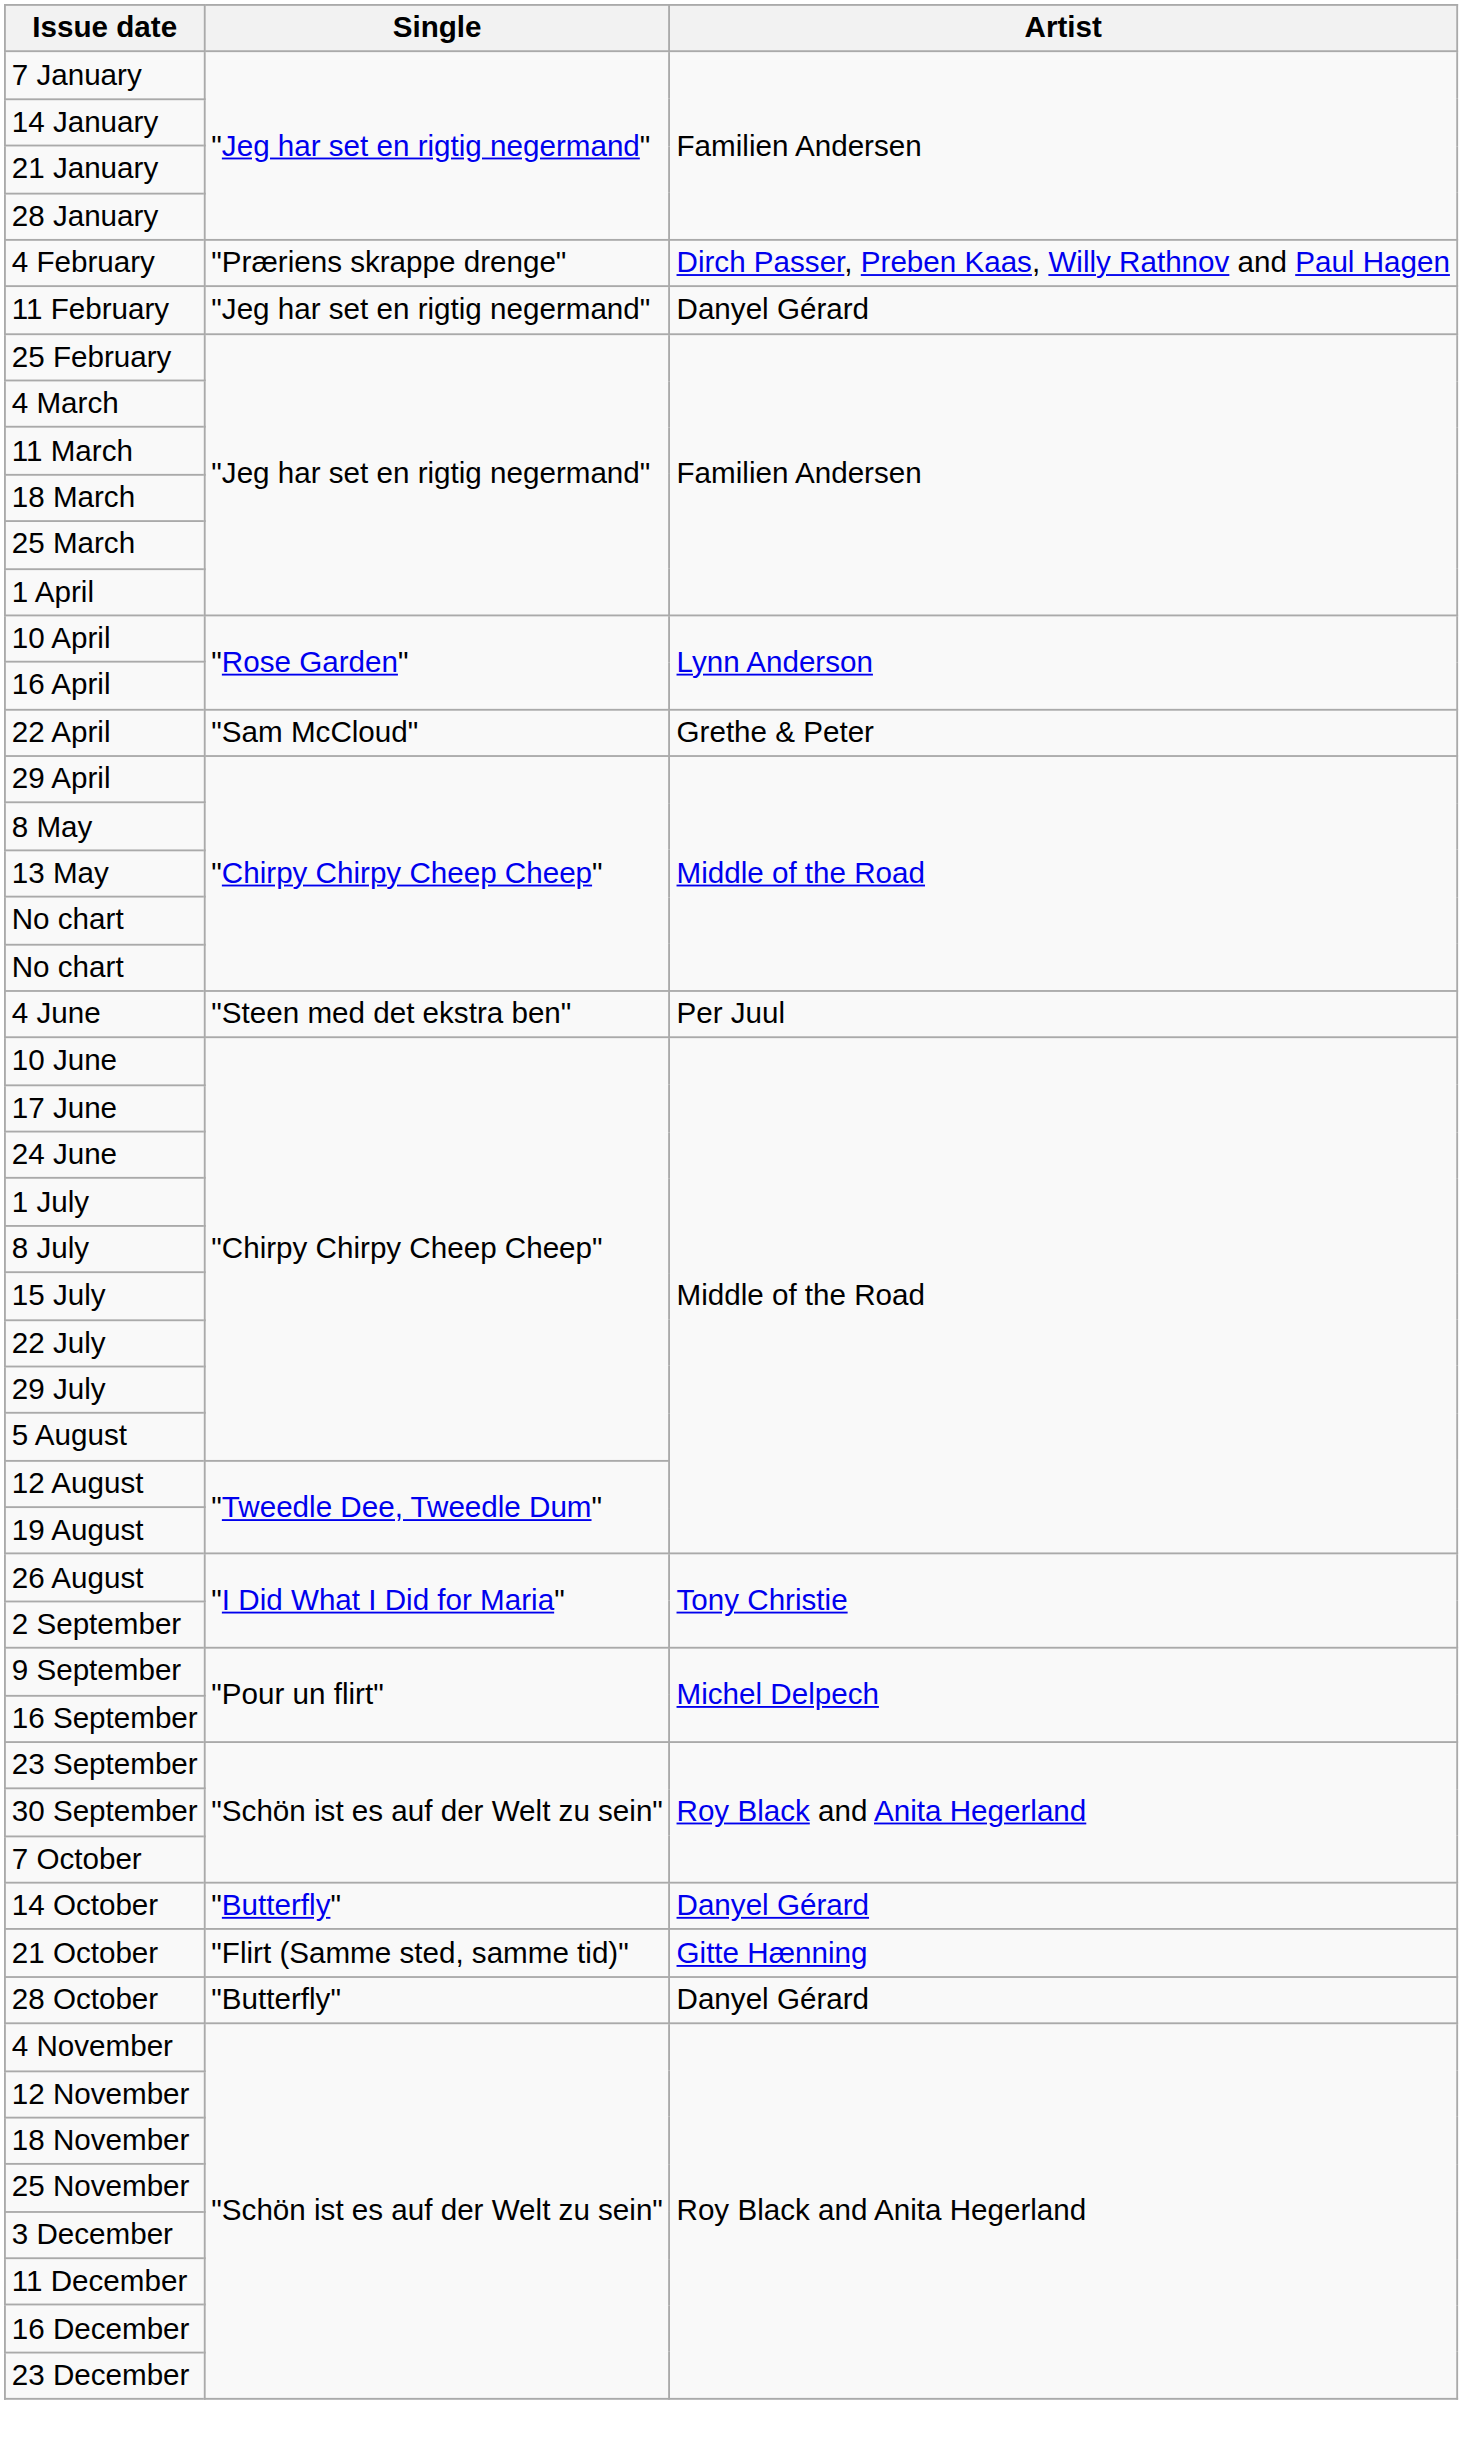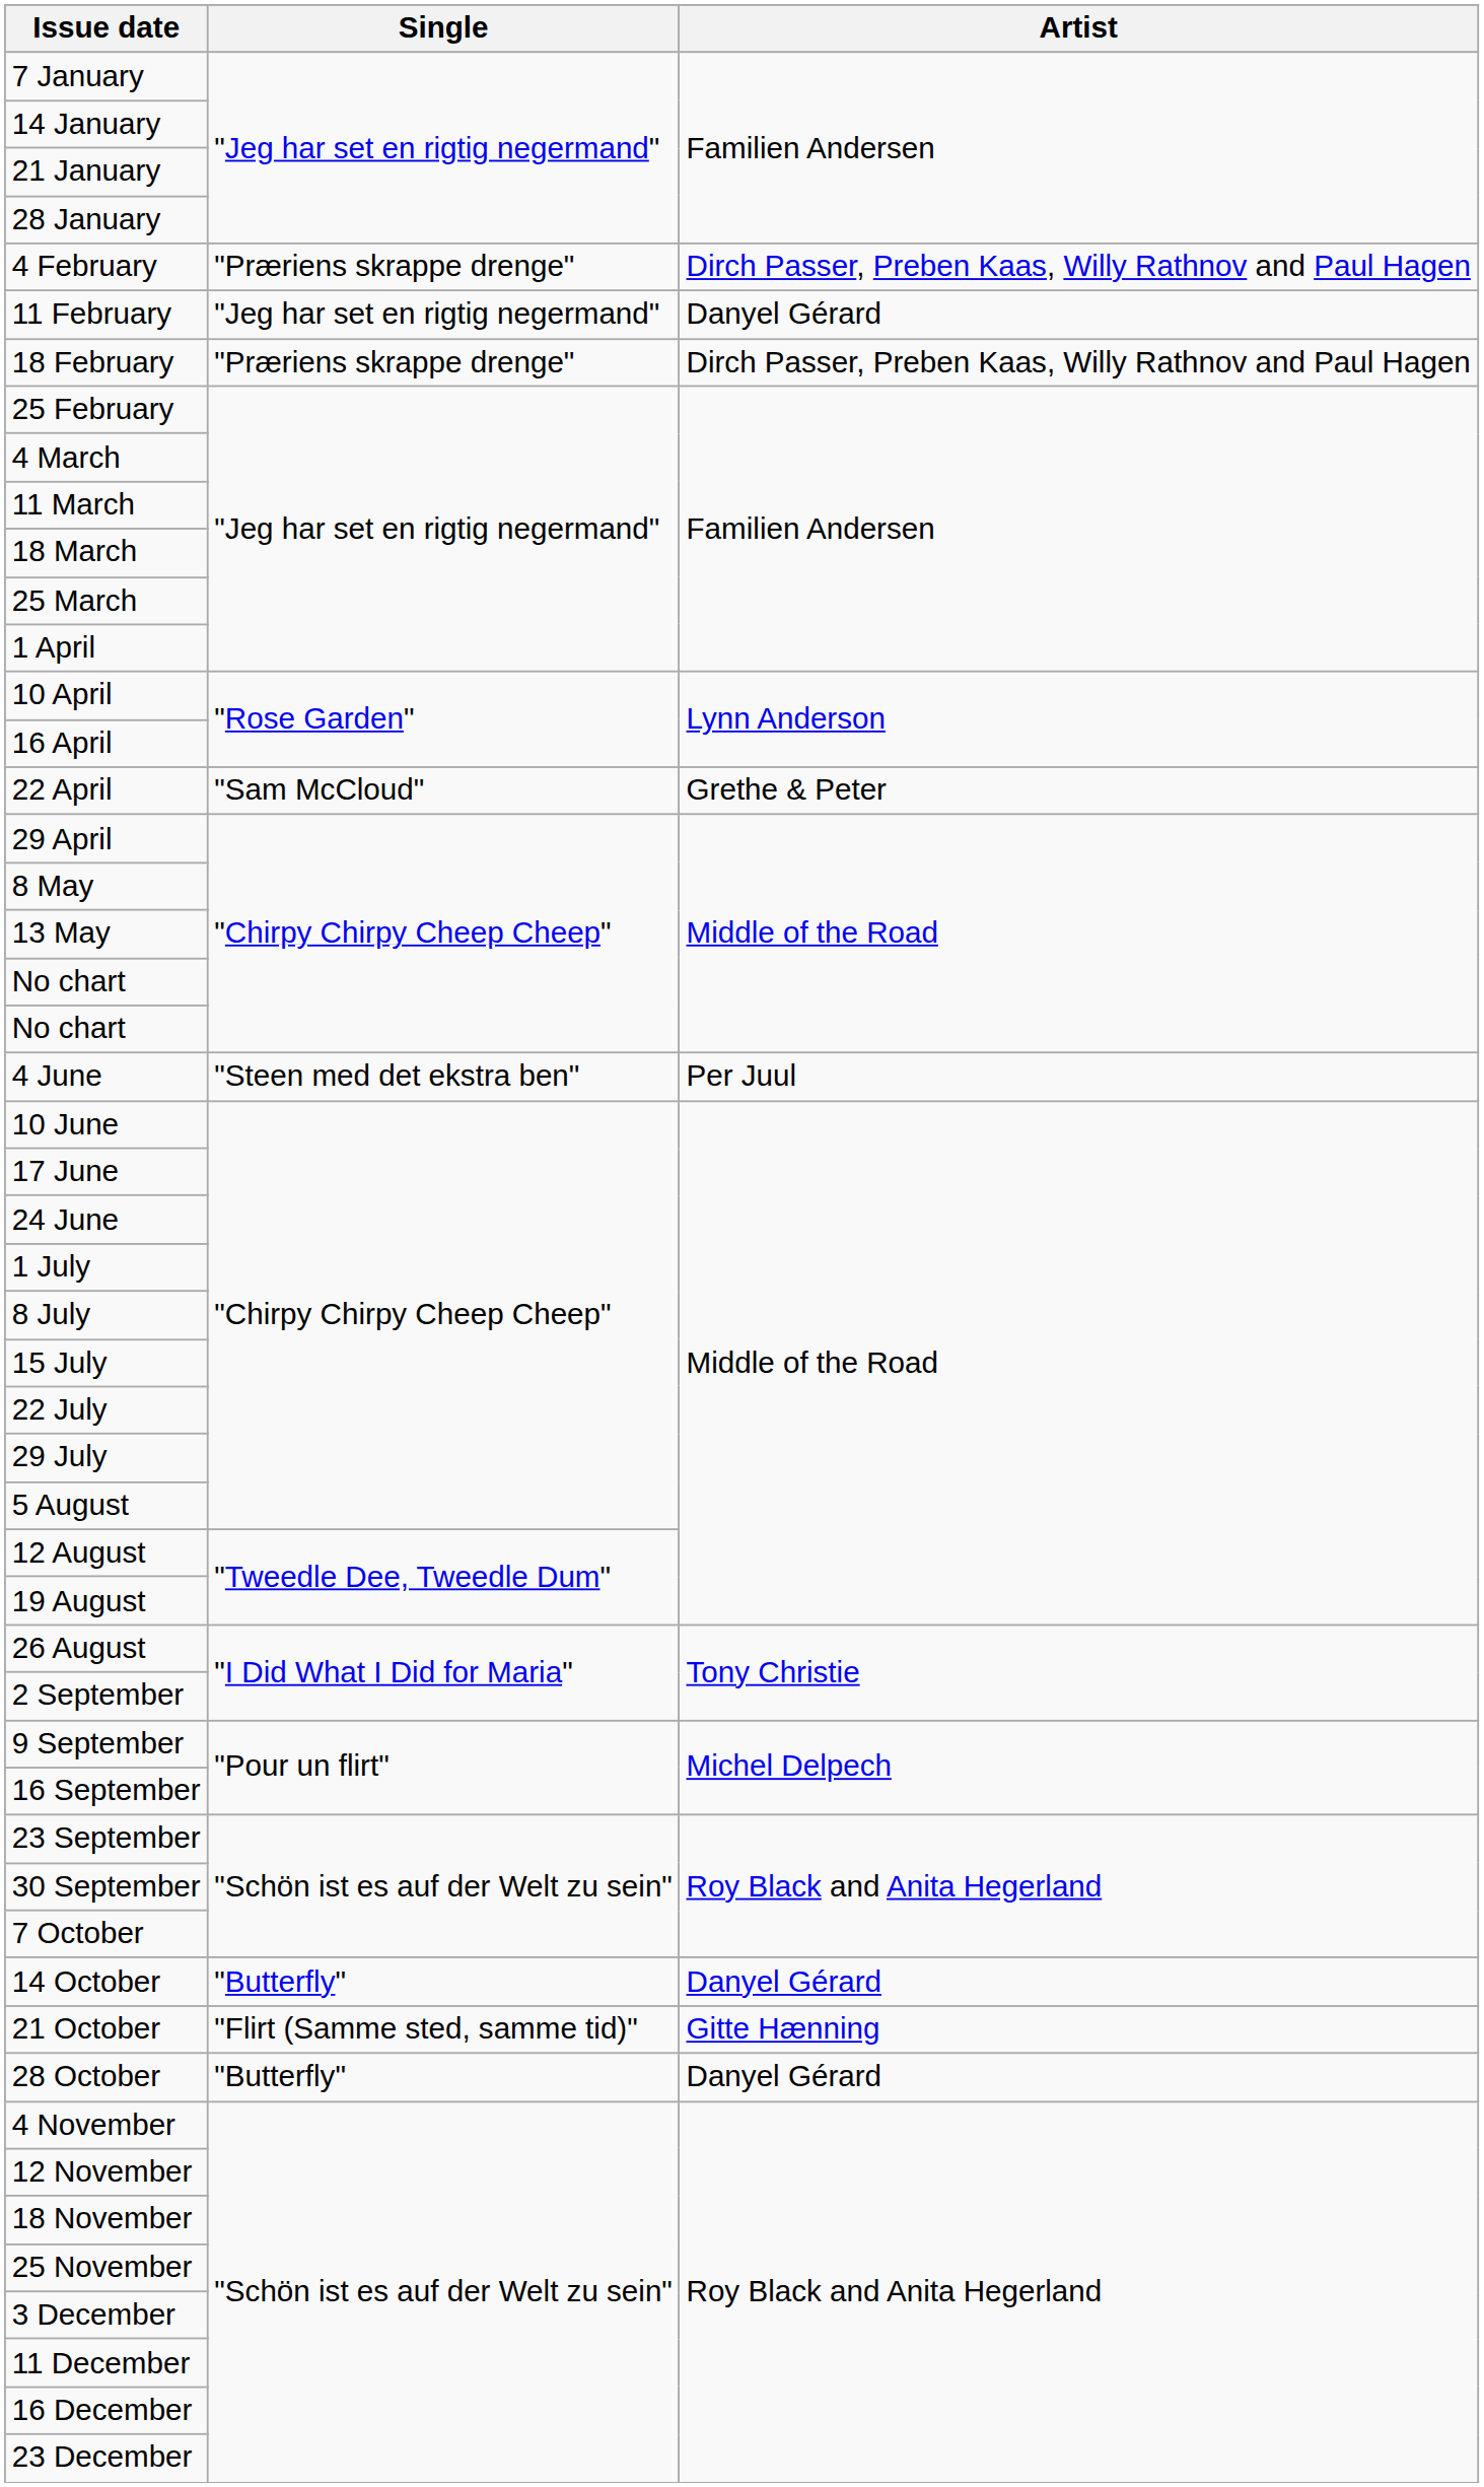 <table class="wikitable plainrowheaders">
 <tr>
 <th>Issue date</th>
 <th>Single</th>
 <th>Artist</th>
 </tr>
 <tr>
 <td>7 January</td>
 <td rowspan="4">"<a href='#'>Jeg har set en rigtig negermand</a>"</td>
 <td rowspan="4">Familien Andersen</td>
 </tr>
 <tr>
 <td>14 January</td>
 </tr>
 <tr>
 <td>21 January</td>
 </tr>
 <tr>
 <td>28 January</td>
 </tr>
 <tr>
 <td>4 February</td>
 <td>"Præriens skrappe drenge"</td>
 <td><a href='#'>Dirch Passer</a>, <a href='#'>Preben Kaas</a>, <a href='#'>Willy Rathnov</a> and <a href='#'>Paul Hagen</a></td>
 </tr>
 <tr>
 <td>11 February</td>
 <td>"Jeg har set en rigtig negermand"</td>
 <td>Danyel Gérard</td>
+</tr>
+<tr>
+<td>18 February</td>
+<td>"Præriens skrappe drenge"</td>
+<td>Dirch Passer, Preben Kaas, Willy Rathnov and Paul Hagen</td>
 </tr>
 <tr>
 <td>25 February</td>
 <td rowspan="6">"Jeg har set en rigtig negermand"</td>
 <td rowspan="6">Familien Andersen</td>
 </tr>
 <tr>
 <td>4 March</td>
 </tr>
 <tr>
 <td>11 March</td>
 </tr>
 <tr>
 <td>18 March</td>
 </tr>
 <tr>
 <td>25 March</td>
 </tr>
 <tr>
 <td>1 April</td>
 </tr>
 <tr>
 <td>10 April</td>
 <td rowspan="2">"<a href='#'>Rose Garden</a>"</td>
 <td rowspan="2"><a href='#'>Lynn Anderson</a></td>
 </tr>
 <tr>
 <td>16 April</td>
 </tr>
 <tr>
 <td>22 April</td>
 <td>"Sam McCloud"</td>
 <td>Grethe & Peter</td>
 </tr>
 <tr>
 <td>29 April</td>
 <td rowspan="5">"<a href='#'>Chirpy Chirpy Cheep Cheep</a>"</td>
 <td rowspan="5"><a href='#'>Middle of the Road</a></td>
 </tr>
 <tr>
 <td>8 May</td>
 </tr>
 <tr>
 <td>13 May</td>
 </tr>
 <tr>
 <td>No chart</td>
 </tr>
 <tr>
 <td>No chart</td>
 </tr>
 <tr>
 <td>4 June</td>
 <td>"Steen med det ekstra ben"</td>
 <td>Per Juul</td>
 </tr>
 <tr>
 <td>10 June</td>
 <td rowspan="9">"Chirpy Chirpy Cheep Cheep"</td>
 <td rowspan="11">Middle of the Road</td>
 </tr>
 <tr>
 <td>17 June</td>
 </tr>
 <tr>
 <td>24 June</td>
 </tr>
 <tr>
 <td>1 July</td>
 </tr>
 <tr>
 <td>8 July</td>
 </tr>
 <tr>
 <td>15 July</td>
 </tr>
 <tr>
 <td>22 July</td>
 </tr>
 <tr>
 <td>29 July</td>
 </tr>
 <tr>
 <td>5 August</td>
 </tr>
 <tr>
 <td>12 August</td>
 <td rowspan="2">"<a href='#'>Tweedle Dee, Tweedle Dum</a>"</td>
 </tr>
 <tr>
 <td>19 August</td>
 </tr>
 <tr>
 <td>26 August</td>
 <td rowspan="2">"<a href='#'>I Did What I Did for Maria</a>"</td>
 <td rowspan="2"><a href='#'>Tony Christie</a></td>
 </tr>
 <tr>
 <td>2 September</td>
 </tr>
 <tr>
 <td>9 September</td>
 <td rowspan="2">"Pour un flirt"</td>
 <td rowspan="2"><a href='#'>Michel Delpech</a></td>
 </tr>
 <tr>
 <td>16 September</td>
 </tr>
 <tr>
 <td>23 September</td>
 <td rowspan="3">"Schön ist es auf der Welt zu sein"</td>
 <td rowspan="3"><a href='#'>Roy Black</a> and <a href='#'>Anita Hegerland</a></td>
 </tr>
 <tr>
 <td>30 September</td>
 </tr>
 <tr>
 <td>7 October</td>
 </tr>
 <tr>
 <td>14 October</td>
 <td>"<a href='#'>Butterfly</a>"</td>
 <td><a href='#'>Danyel Gérard</a></td>
 </tr>
 <tr>
 <td>21 October</td>
 <td>"Flirt (Samme sted, samme tid)"</td>
 <td><a href='#'>Gitte Hænning</a></td>
 </tr>
 <tr>
 <td>28 October</td>
 <td>"Butterfly"</td>
 <td>Danyel Gérard</td>
 </tr>
 <tr>
 <td>4 November</td>
 <td rowspan="8">"Schön ist es auf der Welt zu sein"</td>
 <td rowspan="8">Roy Black and Anita Hegerland</td>
 </tr>
 <tr>
 <td>12 November</td>
 </tr>
 <tr>
 <td>18 November</td>
 </tr>
 <tr>
 <td>25 November</td>
 </tr>
 <tr>
 <td>3 December</td>
 </tr>
 <tr>
 <td>11 December</td>
 </tr>
 <tr>
 <td>16 December</td>
 </tr>
 <tr>
 <td>23 December</td>
 </tr>
 </table>
